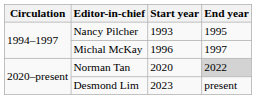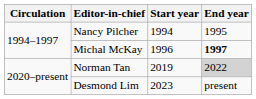 <table class="wikitable">
 <tr>
 <th>Circulation</th>
 <th>Editor-in-chief</th>
 <th>Start year</th>
 <th>End year</th>
 </tr>
 <tr>
 <td rowspan="2">1994–1997</td>
 <td>Nancy Pilcher</td>
-<td>1993</td>
+<td>1994</td>
 <td>1995</td>
 </tr>
 <tr>
 <td>Michal McKay</td>
 <td>1996</td>
-<td>1997</td>
+<td><strong>1997</strong></td>
 </tr>
 <tr>
 <td rowspan="2">2020–present</td>
 <td>Norman Tan</td>
-<td>2020</td>
+<td>2019</td>
 <td style="background: lightgrey;">2022</td>
 </tr>
 <tr>
 <td>Desmond Lim</td>
 <td>2023</td>
 <td>present</td>
 </tr>
 </table>
